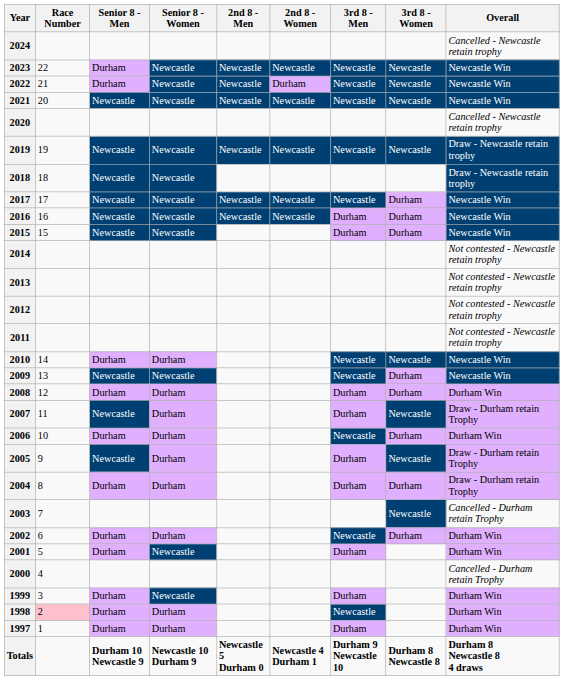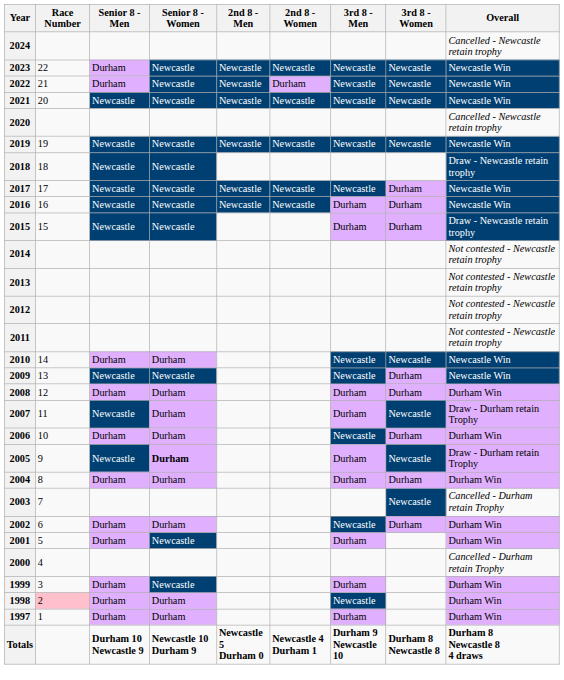 <table class=wikitable>
 <tr>
 <th>Year</th>
 <th>Race Number</th>
 <th>Senior 8 - Men</th>
 <th>Senior 8 - Women</th>
 <th>2nd 8 - Men</th>
 <th>2nd 8 - Women</th>
 <th>3rd 8 - Men</th>
 <th>3rd 8 - Women</th>
 <th>Overall</th>
 </tr>
 <tr>
 <th>2024</th>
 <td></td>
 <td></td>
 <td></td>
 <td></td>
 <td></td>
 <td></td>
 <td></td>
 <td><em>Cancelled - Newcastle retain trophy</em></td>
 </tr>
 <tr>
 <th>2023</th>
 <td>22</td>
 <td style="background:#E0B0FF; color:#000;">Durham</td>
 <td style="background:#003F72; color:white;">Newcastle</td>
 <td style="background:#003F72; color:white;">Newcastle</td>
 <td style="background:#003F72; color:white;">Newcastle</td>
 <td style="background:#003F72; color:white;">Newcastle</td>
 <td style="background:#003F72; color:white;">Newcastle</td>
 <td style="background:#003F72; color:white;">Newcastle Win</td>
 </tr>
 <tr>
 <th>2022</th>
 <td>21</td>
 <td style="background:#E0B0FF; color:#000;">Durham</td>
 <td style="background:#003F72; color:white;">Newcastle</td>
 <td style="background:#003F72; color:white;">Newcastle</td>
 <td style="background:#E0B0FF; color:#000;">Durham</td>
 <td style="background:#003F72; color:white;">Newcastle</td>
 <td style="background:#003F72; color:white;">Newcastle</td>
 <td style="background:#003F72; color:white;">Newcastle Win</td>
 </tr>
 <tr>
 <th>2021</th>
 <td>20</td>
 <td style="background:#003F72; color:white;">Newcastle</td>
 <td style="background:#003F72; color:white;">Newcastle</td>
 <td style="background:#003F72; color:white;">Newcastle</td>
 <td style="background:#003F72; color:white;">Newcastle</td>
 <td style="background:#003F72; color:white;">Newcastle</td>
 <td style="background:#003F72; color:white;">Newcastle</td>
 <td style="background:#003F72; color:white;">Newcastle Win</td>
 </tr>
 <tr>
 <th>2020</th>
 <td></td>
 <td></td>
 <td></td>
 <td></td>
 <td></td>
 <td></td>
 <td></td>
 <td><em>Cancelled - Newcastle retain trophy</em></td>
 </tr>
 <tr>
 <th>2019</th>
 <td>19</td>
 <td style="background:#003F72; color:white;">Newcastle</td>
 <td style="background:#003F72; color:white;">Newcastle</td>
 <td style="background:#003F72; color:white;">Newcastle</td>
 <td style="background:#003F72; color:white;">Newcastle</td>
 <td style="background:#003F72; color:white;">Newcastle</td>
 <td style="background:#003F72; color:white;">Newcastle</td>
-<td style="background:#003F72; color:white;">Draw - Newcastle retain trophy</td>
+<td style="background:#003F72; color:white;">Newcastle Win</td>
 </tr>
 <tr>
 <th>2018</th>
 <td>18</td>
 <td style="background:#003F72; color:white;">Newcastle</td>
 <td style="background:#003F72; color:white;">Newcastle</td>
 <td></td>
 <td></td>
 <td></td>
 <td></td>
 <td style="background:#003F72; color:white;">Draw - Newcastle retain trophy</td>
 </tr>
 <tr>
 <th>2017</th>
 <td>17</td>
 <td style="background:#003F72; color:white;">Newcastle</td>
 <td style="background:#003F72; color:white;">Newcastle</td>
 <td style="background:#003F72; color:white;">Newcastle</td>
 <td style="background:#003F72; color:white;">Newcastle</td>
 <td style="background:#003F72; color:white;">Newcastle</td>
 <td style="background:#E0B0FF; color:#000;">Durham</td>
 <td style="background:#003F72; color:white;">Newcastle Win</td>
 </tr>
 <tr>
 <th>2016</th>
 <td>16</td>
 <td style="background:#003F72; color:white;">Newcastle</td>
 <td style="background:#003F72; color:white;">Newcastle</td>
 <td style="background:#003F72; color:white;">Newcastle</td>
 <td style="background:#003F72; color:white;">Newcastle</td>
 <td style="background:#E0B0FF; color:#000;">Durham</td>
 <td style="background:#E0B0FF; color:#000;">Durham</td>
 <td style="background:#003F72; color:white;">Newcastle Win</td>
 </tr>
 <tr>
 <th>2015</th>
 <td>15</td>
 <td style="background:#003F72; color:white">Newcastle</td>
 <td style="background:#003F72; color:white;">Newcastle</td>
 <td></td>
 <td></td>
 <td style="background:#E0B0FF; color:#000;">Durham</td>
 <td style="background:#E0B0FF; color:#000;">Durham</td>
-<td style="background:#003F72; color:white;">Newcastle Win</td>
+<td style="background:#003F72; color:white;">Draw - Newcastle retain trophy</td>
 </tr>
 <tr>
 <th>2014</th>
 <td></td>
 <td></td>
 <td></td>
 <td></td>
 <td></td>
 <td></td>
 <td></td>
 <td><em>Not contested - Newcastle retain trophy</em></td>
 </tr>
 <tr>
 <th>2013</th>
 <td></td>
 <td></td>
 <td></td>
 <td></td>
 <td></td>
 <td></td>
 <td></td>
 <td><em>Not contested - Newcastle retain trophy</em></td>
 </tr>
 <tr>
 <th>2012</th>
 <td></td>
 <td></td>
 <td></td>
 <td></td>
 <td></td>
 <td></td>
 <td></td>
 <td><em>Not contested - Newcastle retain trophy</em></td>
 </tr>
 <tr>
 <th>2011</th>
 <td></td>
 <td></td>
 <td></td>
 <td></td>
 <td></td>
 <td></td>
 <td></td>
 <td><em>Not contested - Newcastle retain trophy</em></td>
 </tr>
 <tr>
 <th>2010</th>
 <td>14</td>
 <td style="background:#E0B0FF; color:#000;">Durham</td>
 <td style="background:#E0B0FF; color:#000;">Durham</td>
 <td></td>
 <td></td>
 <td style="background:#003F72; color:white">Newcastle</td>
 <td style="background:#003F72; color:white">Newcastle</td>
 <td style="background:#003F72; color:white;">Newcastle Win</td>
 </tr>
 <tr>
 <th>2009</th>
 <td>13</td>
 <td style="background:#003F72; color:white">Newcastle</td>
 <td style="background:#003F72; color:white">Newcastle</td>
 <td></td>
 <td></td>
 <td style="background:#003F72; color:white">Newcastle</td>
 <td style="background:#E0B0FF; color:#000;">Durham</td>
 <td style="background:#003F72; color:white;">Newcastle Win</td>
 </tr>
 <tr>
 <th>2008</th>
 <td>12</td>
 <td style="background:#E0B0FF; color:#000;">Durham</td>
 <td style="background:#E0B0FF; color:#000;">Durham</td>
 <td></td>
 <td></td>
 <td style="background:#E0B0FF; color:#000;">Durham</td>
 <td style="background:#E0B0FF; color:#000;">Durham</td>
 <td style="background:#E0B0FF; color:#000;">Durham Win</td>
 </tr>
 <tr>
 <th>2007</th>
 <td>11</td>
 <td style="background:#003F72; color:white">Newcastle</td>
 <td style="background:#E0B0FF; color:#000;">Durham</td>
 <td></td>
 <td></td>
 <td style="background:#E0B0FF; color:#000;">Durham</td>
 <td style="background:#003F72; color:white">Newcastle</td>
 <td style="background:#E0B0FF; color:#000;">Draw - Durham retain Trophy</td>
 </tr>
 <tr>
 <th>2006</th>
 <td>10</td>
 <td style="background:#E0B0FF; color:#000;">Durham</td>
 <td style="background:#E0B0FF; color:#000;">Durham</td>
 <td></td>
 <td></td>
 <td style="background:#003F72; color:white">Newcastle</td>
 <td style="background:#E0B0FF; color:#000;">Durham</td>
 <td style="background:#E0B0FF; color:#000;">Durham Win</td>
 </tr>
 <tr>
 <th>2005</th>
 <td>9</td>
 <td style="background:#003F72; color:white">Newcastle</td>
-<td style="background:#E0B0FF; color:#000;">Durham</td>
+<td style="background:#E0B0FF; color:#000;"><strong>Durham</strong></td>
 <td></td>
 <td></td>
 <td style="background:#E0B0FF; color:#000;">Durham</td>
 <td style="background:#003F72; color:white">Newcastle</td>
 <td style="background:#E0B0FF; color:#000;">Draw - Durham retain Trophy</td>
 </tr>
 <tr>
 <th>2004</th>
 <td>8</td>
 <td style="background:#E0B0FF; color:#000;">Durham</td>
 <td style="background:#E0B0FF; color:#000;">Durham</td>
 <td></td>
 <td></td>
 <td style="background:#E0B0FF; color:#000;">Durham</td>
 <td style="background:#E0B0FF; color:#000;">Durham</td>
-<td style="background:#E0B0FF; color:#000;">Draw - Durham retain Trophy</td>
+<td style="background:#E0B0FF; color:#000;">Durham Win</td>
 </tr>
 <tr>
 <th>2003</th>
 <td>7</td>
 <td></td>
 <td></td>
 <td></td>
 <td></td>
 <td></td>
 <td style="background:#003F72; color:white">Newcastle</td>
 <td><em>Cancelled - Durham retain Trophy</em></td>
 </tr>
 <tr>
 <th>2002</th>
 <td>6</td>
 <td style="background:#E0B0FF; color:#000;">Durham</td>
 <td style="background:#E0B0FF; color:#000;">Durham</td>
 <td></td>
 <td></td>
 <td style="background:#003F72; color:white">Newcastle</td>
 <td style="background:#E0B0FF; color:#000;">Durham</td>
 <td style="background:#E0B0FF; color:#000;">Durham Win</td>
 </tr>
 <tr>
 <th>2001</th>
 <td>5</td>
 <td style="background:#E0B0FF; color:#000;">Durham</td>
 <td style="background:#003F72; color:white">Newcastle</td>
 <td></td>
 <td></td>
 <td style="background:#E0B0FF; color:#000;">Durham</td>
 <td></td>
 <td style="background:#E0B0FF; color:#000;">Durham Win</td>
 </tr>
 <tr>
 <th>2000</th>
 <td>4</td>
 <td></td>
 <td></td>
 <td></td>
 <td></td>
 <td></td>
 <td></td>
 <td><em>Cancelled - Durham retain Trophy</em></td>
 </tr>
 <tr>
 <th>1999</th>
 <td>3</td>
 <td style="background:#E0B0FF; color:#000;">Durham</td>
 <td style="background:#003F72; color:white">Newcastle</td>
 <td></td>
 <td></td>
 <td style="background:#E0B0FF; color:#000;">Durham</td>
 <td></td>
 <td style="background:#E0B0FF; color:#000;">Durham Win</td>
 </tr>
 <tr>
 <th>1998</th>
 <td style="background: pink;">2</td>
 <td style="background:#E0B0FF; color:#000;">Durham</td>
 <td style="background:#E0B0FF; color:#000;">Durham</td>
 <td></td>
 <td></td>
 <td style="background:#003F72; color:white">Newcastle</td>
 <td></td>
 <td style="background:#E0B0FF; color:#000;">Durham Win</td>
 </tr>
 <tr>
 <th>1997</th>
 <td>1</td>
 <td style="background:#E0B0FF; color:#000;">Durham</td>
 <td style="background:#E0B0FF; color:#000;">Durham</td>
 <td></td>
 <td></td>
 <td style="background:#E0B0FF; color:#000;">Durham</td>
 <td></td>
 <td style="background:#E0B0FF; color:#000;">Durham Win</td>
 </tr>
 <tr style=font-weight:bold>
 <th>Totals</th>
 <td></td>
 <td>Durham 10<br>Newcastle 9</td>
 <td>Newcastle 10<br>Durham 9</td>
 <td>Newcastle 5<br>Durham 0</td>
 <td>Newcastle 4<br>Durham 1</td>
 <td>Durham 9<br>Newcastle 10</td>
 <td>Durham 8<br>Newcastle 8</td>
 <td>Durham 8<br>Newcastle 8<br>4 draws</td>
 </tr>
 </table>
